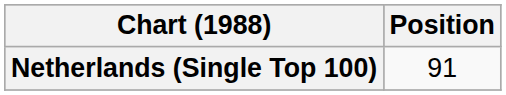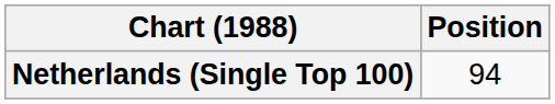 <table class="wikitable plainrowheaders">
 <tr>
 <th scope="col">Chart (1988)</th>
 <th scope="col">Position</th>
 </tr>
 <tr>
 <th scope="row">Netherlands (Single Top 100)</th>
-<td align="center">91</td>
+<td align="center">94</td>
 </tr>
 </table>
